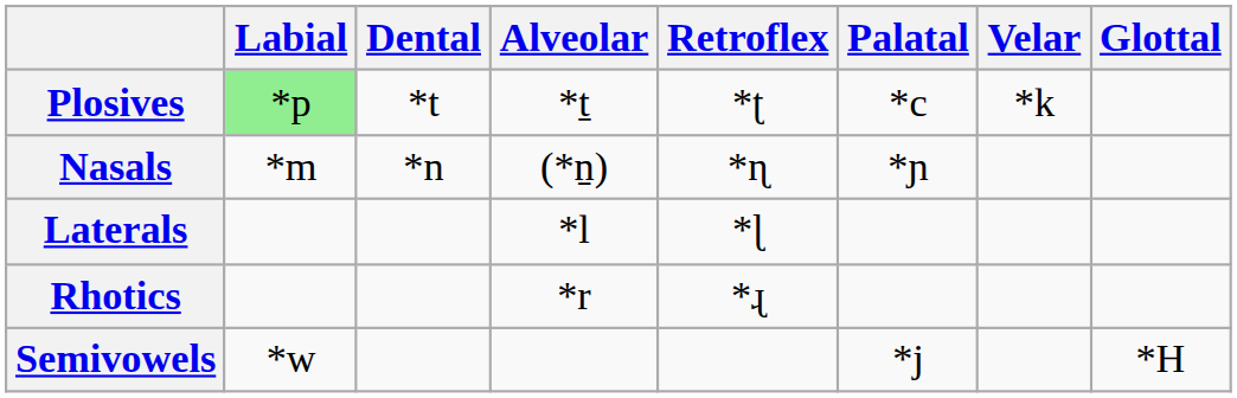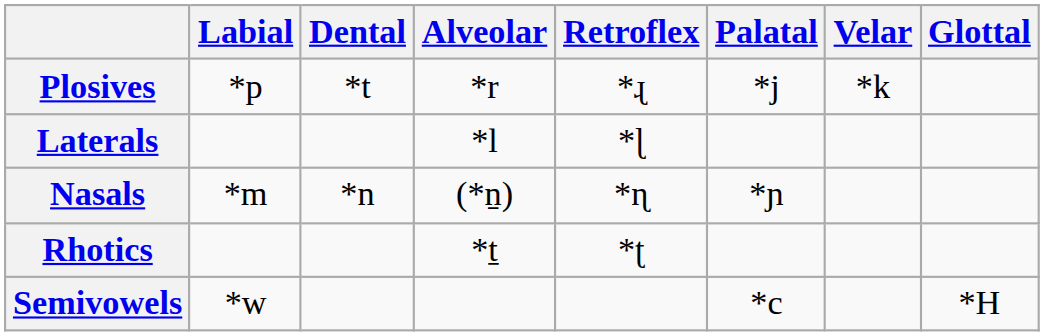 <table class="wikitable Unicode" border="1" style="text-align:center">
 <tr>
 <th></th>
 <th><a href='#'>Labial</a></th>
 <th><a href='#'>Dental</a></th>
 <th><a href='#'>Alveolar</a></th>
 <th><a href='#'>Retroflex</a></th>
 <th><a href='#'>Palatal</a></th>
 <th><a href='#'>Velar</a></th>
 <th><a href='#'>Glottal</a></th>
 </tr>
 <tr>
 <th><a href='#'>Plosives</a></th>
-<td style="background: lightgreen;">*p</td>
+<td>*p</td>
 <td>*t</td>
-<td>*ṯ</td>
-<td>*ʈ</td>
-<td>*c</td>
+<td>*r</td>
+<td>*ɻ</td>
+<td>*j</td>
 <td>*k</td>
+<td></td>
+</tr>
+<tr>
+<th><a href='#'>Laterals</a></th>
+<td></td>
+<td></td>
+<td>*l</td>
+<td>*ɭ</td>
+<td></td>
+<td></td>
 <td></td>
 </tr>
 <tr>
 <th><a href='#'>Nasals</a></th>
 <td>*m</td>
 <td>*n</td>
 <td>(*ṉ)</td>
 <td>*ɳ</td>
 <td>*ɲ</td>
 <td></td>
 <td></td>
 </tr>
 <tr>
-<th><a href='#'>Laterals</a></th>
-<td></td>
-<td></td>
-<td>*l</td>
-<td>*ɭ</td>
-<td></td>
-<td></td>
-<td></td>
-</tr>
-<tr>
 <th><a href='#'>Rhotics</a></th>
 <td></td>
 <td></td>
-<td>*r</td>
-<td>*ɻ</td>
+<td>*ṯ</td>
+<td>*ʈ</td>
 <td></td>
 <td></td>
 <td></td>
 </tr>
 <tr>
 <th><a href='#'>Semivowels</a></th>
 <td>*w</td>
 <td></td>
 <td></td>
 <td></td>
-<td>*j</td>
+<td>*c</td>
 <td></td>
 <td>*H</td>
 </tr>
 </table>
